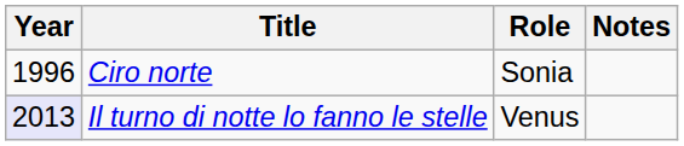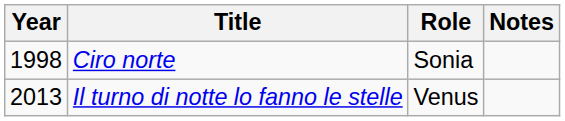 <table class="wikitable sortable">
 <tr>
 <th scope="col">Year</th>
 <th scope="col">Title</th>
 <th scope="col">Role</th>
 <th class="unsortable" scope="col">Notes</th>
 </tr>
 <tr>
-<td>1996</td>
+<td>1998</td>
 <td><em><a href='#'>Ciro norte</a></em></td>
 <td>Sonia</td>
 <td></td>
 </tr>
 <tr>
-<td style="background: lavender;">2013</td>
+<td>2013</td>
 <td><em><a href='#'>Il turno di notte lo fanno le stelle</a></em></td>
 <td>Venus</td>
 <td></td>
 </tr>
 </table>
